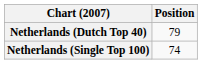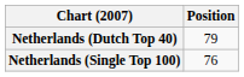 <table class="wikitable sortable plainrowheaders">
 <tr>
 <th>Chart (2007)</th>
 <th>Position</th>
 </tr>
 <tr>
 <th scope="row">Netherlands (Dutch Top 40)</th>
 <td style="text-align:center;">79</td>
 </tr>
 <tr>
 <th scope="row">Netherlands (Single Top 100)</th>
-<td style="text-align:center;">74</td>
+<td style="text-align:center;">76</td>
 </tr>
 </table>
